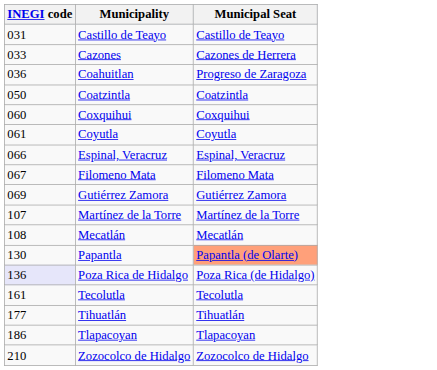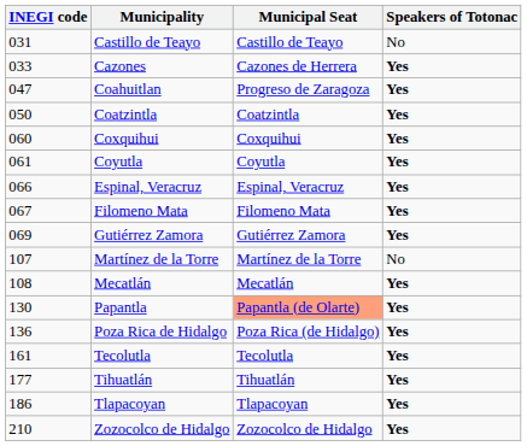 <table class="wikitable sortable">
 <tr style="text-align:center; background:#d8edff;">
 <th><a href='#'>INEGI</a> code</th>
 <th>Municipality</th>
 <th>Municipal Seat</th>
+<th>Speakers of Totonac</th>
 </tr>
 <tr>
 <td>031</td>
 <td><a href='#'>Castillo de Teayo</a></td>
 <td><a href='#'>Castillo de Teayo</a></td>
+<td>No</td>
 </tr>
 <tr>
 <td>033</td>
 <td><a href='#'>Cazones</a></td>
 <td><a href='#'>Cazones de Herrera</a></td>
+<td><strong>Yes</strong></td>
 </tr>
 <tr>
-<td>036</td>
+<td>047</td>
 <td><a href='#'>Coahuitlan</a></td>
 <td><a href='#'>Progreso de Zaragoza</a></td>
+<td><strong>Yes</strong></td>
 </tr>
 <tr>
 <td>050</td>
 <td><a href='#'>Coatzintla</a></td>
 <td><a href='#'>Coatzintla</a></td>
+<td><strong>Yes</strong></td>
 </tr>
 <tr>
 <td>060</td>
 <td><a href='#'>Coxquihui</a></td>
 <td><a href='#'>Coxquihui</a></td>
+<td><strong>Yes</strong></td>
 </tr>
 <tr>
 <td>061</td>
 <td><a href='#'>Coyutla</a></td>
 <td><a href='#'>Coyutla</a></td>
+<td><strong>Yes</strong></td>
 </tr>
 <tr>
 <td>066</td>
 <td><a href='#'>Espinal, Veracruz</a></td>
 <td><a href='#'>Espinal, Veracruz</a></td>
+<td><strong>Yes</strong></td>
 </tr>
 <tr>
 <td>067</td>
 <td><a href='#'>Filomeno Mata</a></td>
 <td><a href='#'>Filomeno Mata</a></td>
+<td><strong>Yes</strong></td>
 </tr>
 <tr>
 <td>069</td>
 <td><a href='#'>Gutiérrez Zamora</a></td>
 <td><a href='#'>Gutiérrez Zamora</a></td>
+<td><strong>Yes</strong></td>
 </tr>
 <tr>
 <td>107</td>
 <td><a href='#'>Martínez de la Torre</a></td>
 <td><a href='#'>Martínez de la Torre</a></td>
+<td>No</td>
 </tr>
 <tr>
 <td>108</td>
 <td><a href='#'>Mecatlán</a></td>
 <td><a href='#'>Mecatlán</a></td>
+<td><strong>Yes</strong></td>
 </tr>
 <tr>
 <td>130</td>
 <td><a href='#'>Papantla</a></td>
 <td style="background: lightsalmon;"><a href='#'>Papantla (de Olarte)</a></td>
+<td><strong>Yes</strong></td>
 </tr>
 <tr>
-<td style="background: lavender;">136</td>
+<td>136</td>
 <td><a href='#'>Poza Rica de Hidalgo</a></td>
 <td><a href='#'>Poza Rica (de Hidalgo)</a></td>
+<td><strong>Yes</strong></td>
 </tr>
 <tr>
 <td>161</td>
 <td><a href='#'>Tecolutla</a></td>
 <td><a href='#'>Tecolutla</a></td>
+<td><strong>Yes</strong></td>
 </tr>
 <tr>
 <td>177</td>
 <td><a href='#'>Tihuatlán</a></td>
 <td><a href='#'>Tihuatlán</a></td>
+<td><strong>Yes</strong></td>
 </tr>
 <tr>
 <td>186</td>
 <td><a href='#'>Tlapacoyan</a></td>
 <td><a href='#'>Tlapacoyan</a></td>
+<td><strong>Yes</strong></td>
 </tr>
 <tr>
 <td>210</td>
 <td><a href='#'>Zozocolco de Hidalgo</a></td>
 <td><a href='#'>Zozocolco de Hidalgo</a></td>
+<td><strong>Yes</strong></td>
 </tr>
 </table>
